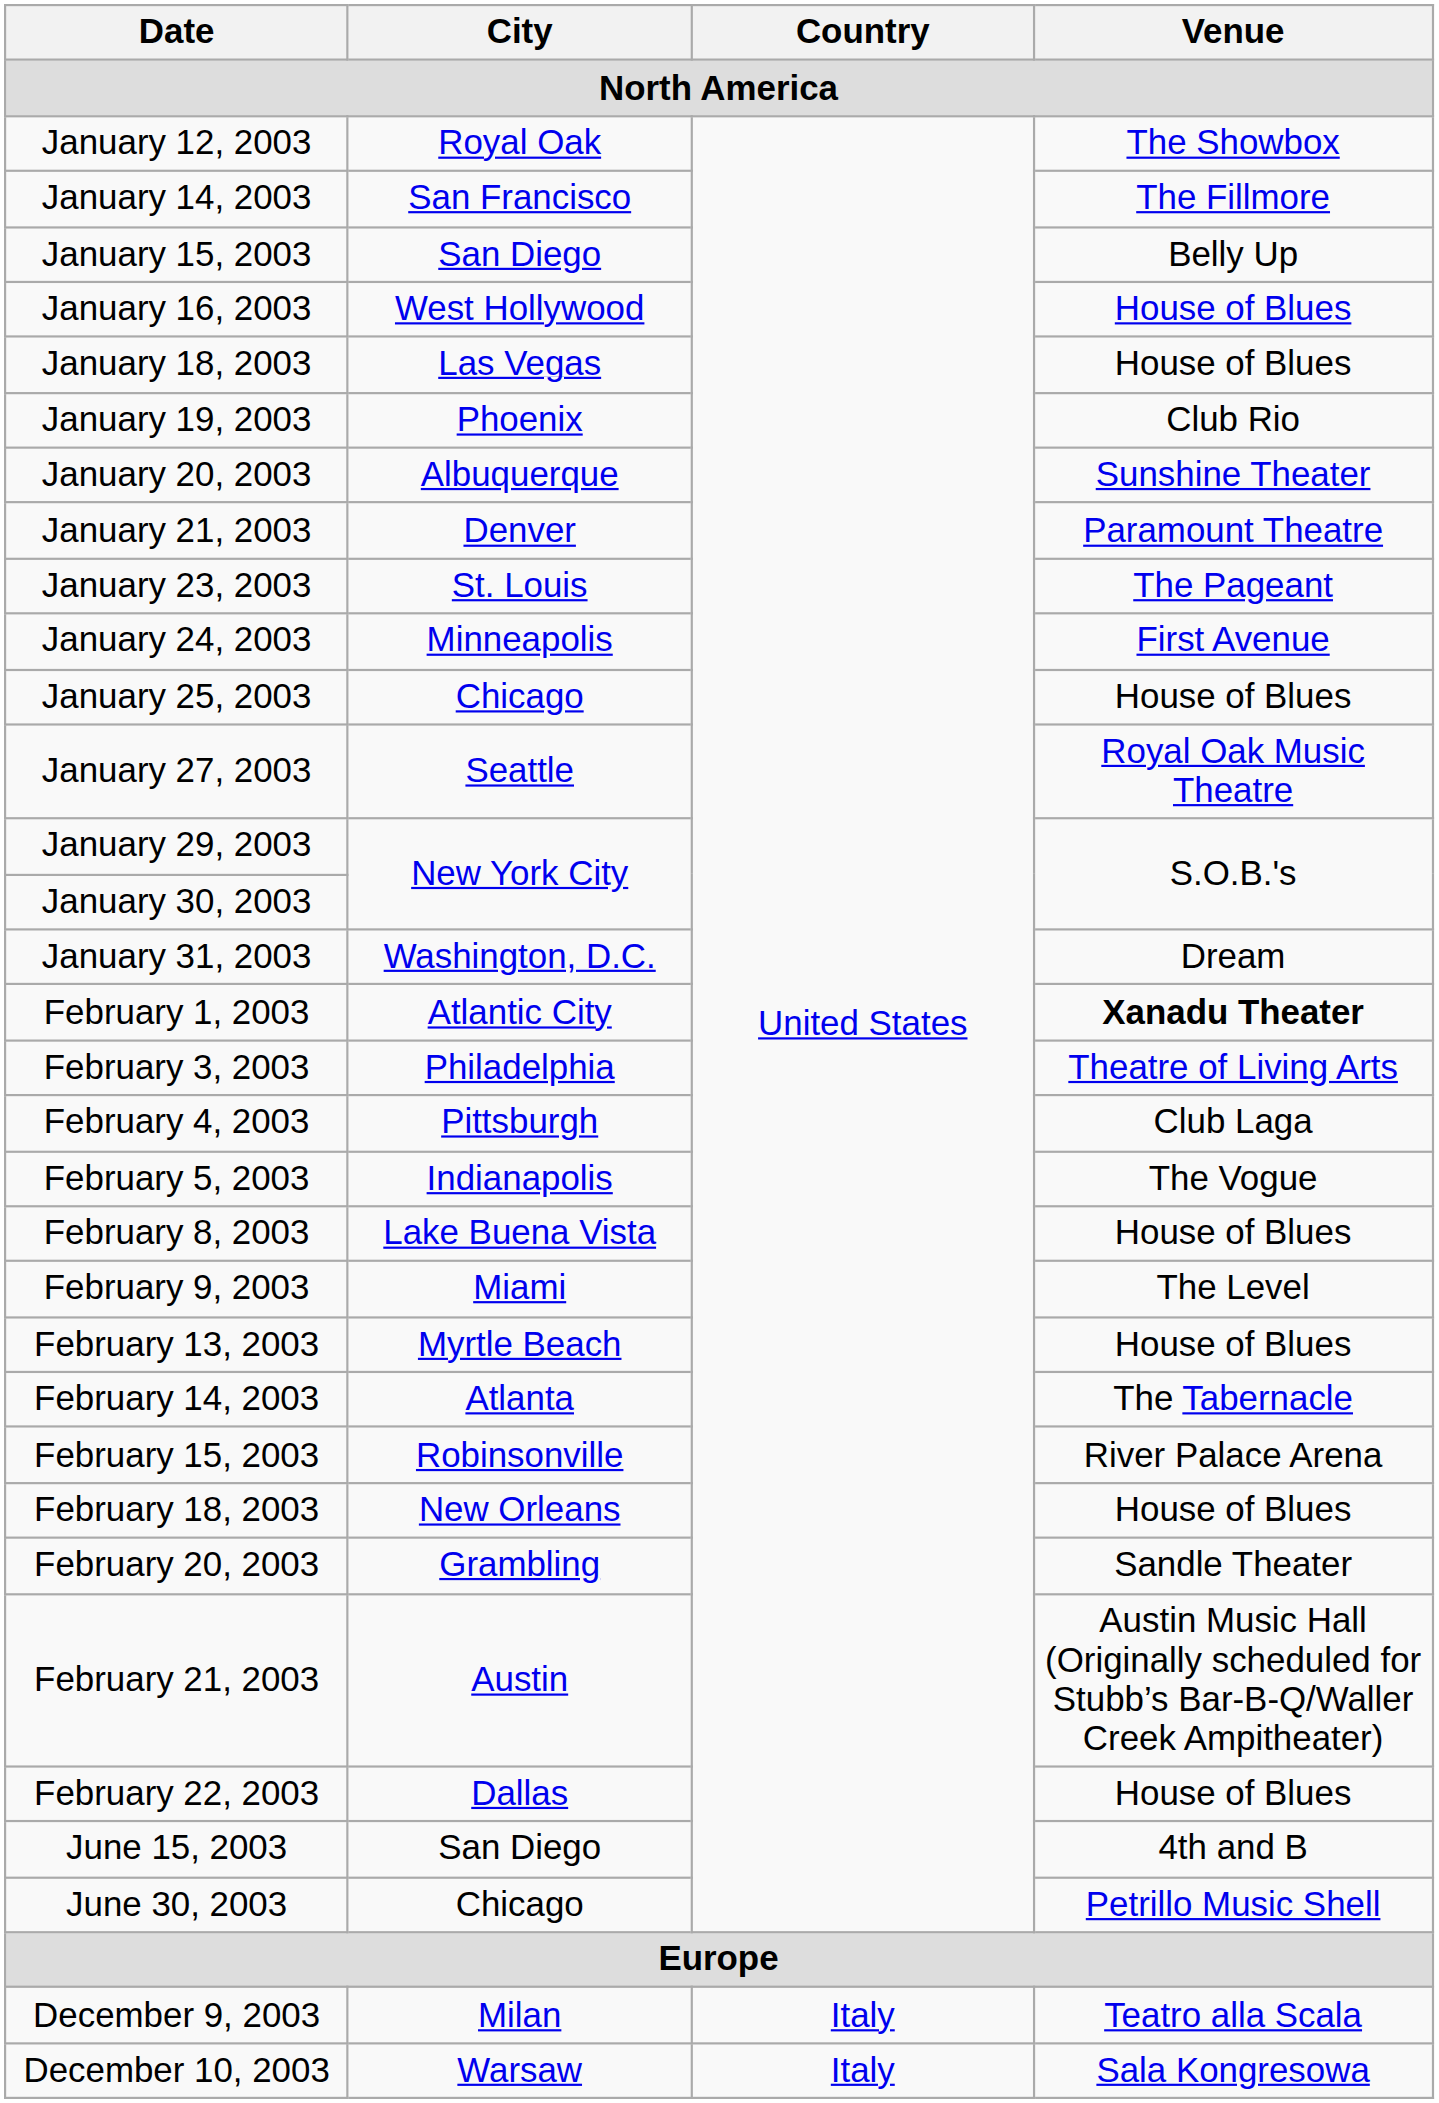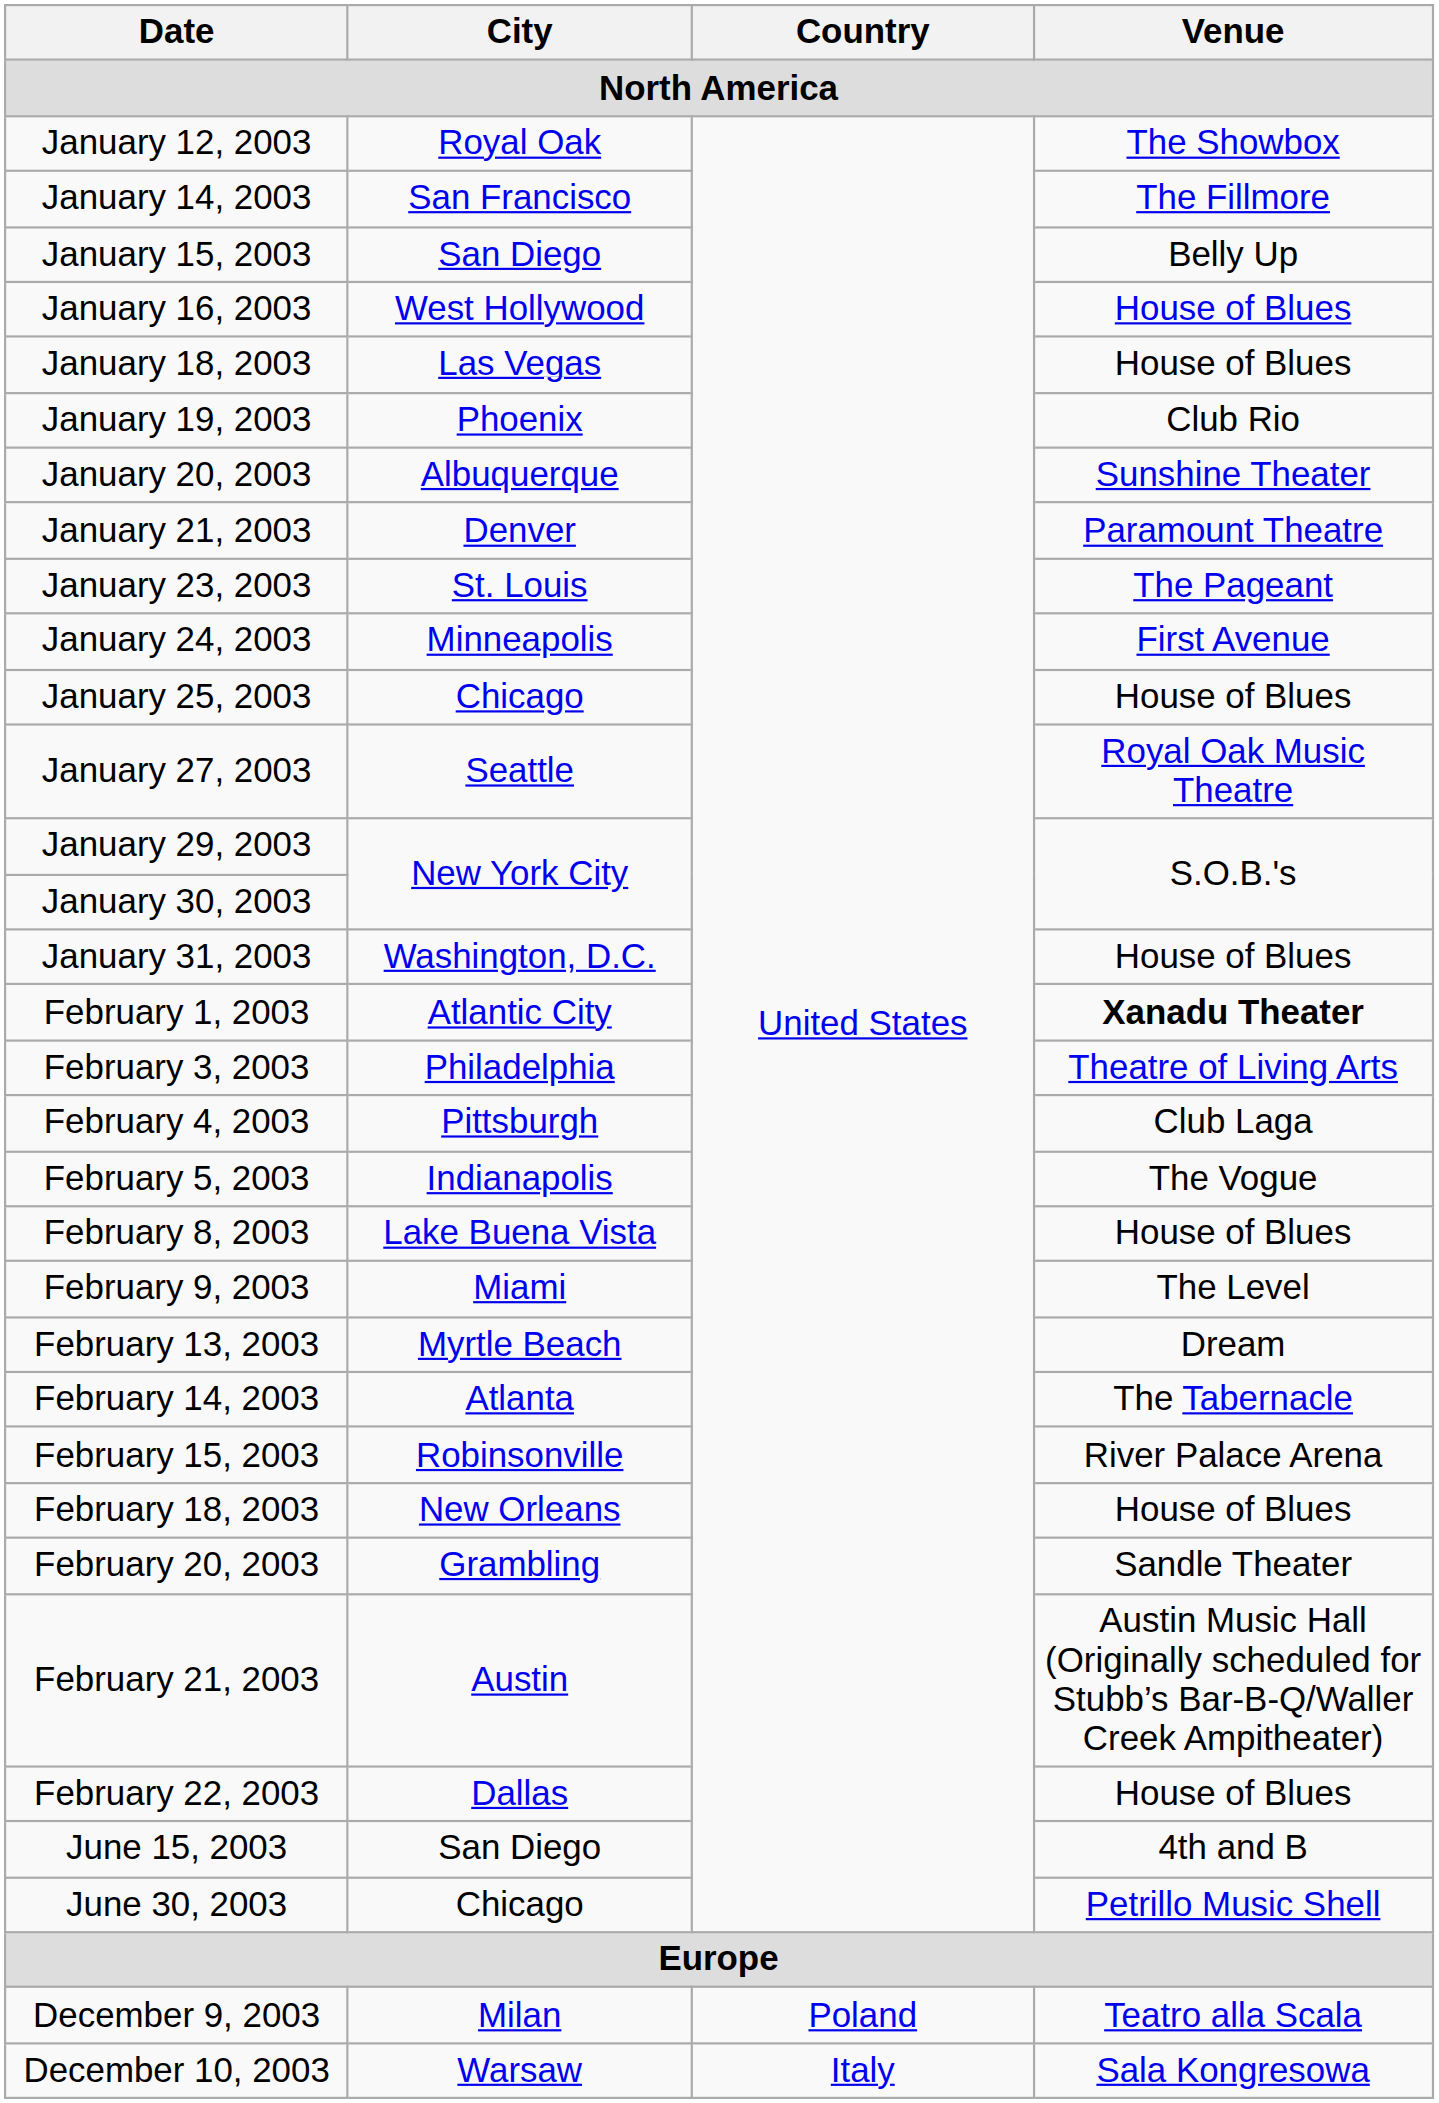 <table class="wikitable" style="text-align:center;">
 <tr>
 <th width="150">Date</th>
 <th width="150">City</th>
 <th width="150">Country</th>
 <th width="175">Venue</th>
 </tr>
 <tr bgcolor="#DDDDDD">
 <td colspan=4><strong>North America</strong></td>
 </tr>
 <tr>
 <td>January 12, 2003</td>
 <td><a href='#'>Royal Oak</a></td>
 <td rowspan="30"><a href='#'>United States</a></td>
 <td><a href='#'>The Showbox</a></td>
 </tr>
 <tr>
 <td>January 14, 2003</td>
 <td><a href='#'>San Francisco</a></td>
 <td><a href='#'>The Fillmore</a></td>
 </tr>
 <tr>
 <td>January 15, 2003</td>
 <td><a href='#'>San Diego</a></td>
 <td>Belly Up</td>
 </tr>
 <tr>
 <td>January 16, 2003</td>
 <td><a href='#'>West Hollywood</a></td>
 <td><a href='#'>House of Blues</a></td>
 </tr>
 <tr>
 <td>January 18, 2003</td>
 <td><a href='#'>Las Vegas</a></td>
 <td>House of Blues</td>
 </tr>
 <tr>
 <td>January 19, 2003</td>
 <td><a href='#'>Phoenix</a></td>
 <td>Club Rio</td>
 </tr>
 <tr>
 <td>January 20, 2003</td>
 <td><a href='#'>Albuquerque</a></td>
 <td><a href='#'>Sunshine Theater</a></td>
 </tr>
 <tr>
 <td>January 21, 2003</td>
 <td><a href='#'>Denver</a></td>
 <td><a href='#'>Paramount Theatre</a></td>
 </tr>
 <tr>
 <td>January 23, 2003</td>
 <td><a href='#'>St. Louis</a></td>
 <td><a href='#'>The Pageant</a></td>
 </tr>
 <tr>
 <td>January 24, 2003</td>
 <td><a href='#'>Minneapolis</a></td>
 <td><a href='#'>First Avenue</a></td>
 </tr>
 <tr>
 <td>January 25, 2003</td>
 <td><a href='#'>Chicago</a></td>
 <td>House of Blues</td>
 </tr>
 <tr>
 <td>January 27, 2003</td>
 <td><a href='#'>Seattle</a></td>
 <td><a href='#'>Royal Oak Music Theatre</a></td>
 </tr>
 <tr>
 <td>January 29, 2003</td>
 <td rowspan="2"><a href='#'>New York City</a></td>
 <td rowspan="2">S.O.B.'s</td>
 </tr>
 <tr>
 <td>January 30, 2003</td>
 </tr>
 <tr>
 <td>January 31, 2003</td>
 <td><a href='#'>Washington, D.C.</a></td>
-<td>Dream</td>
+<td>House of Blues</td>
 </tr>
 <tr>
 <td>February 1, 2003</td>
 <td><a href='#'>Atlantic City</a></td>
 <td><strong>Xanadu Theater</strong></td>
 </tr>
 <tr>
 <td>February 3, 2003</td>
 <td><a href='#'>Philadelphia</a></td>
 <td><a href='#'>Theatre of Living Arts</a></td>
 </tr>
 <tr>
 <td>February 4, 2003</td>
 <td><a href='#'>Pittsburgh</a></td>
 <td>Club Laga</td>
 </tr>
 <tr>
 <td>February 5, 2003</td>
 <td><a href='#'>Indianapolis</a></td>
 <td>The Vogue</td>
 </tr>
 <tr>
 <td>February 8, 2003</td>
 <td><a href='#'>Lake Buena Vista</a></td>
 <td>House of Blues</td>
 </tr>
 <tr>
 <td>February 9, 2003</td>
 <td><a href='#'>Miami</a></td>
 <td>The Level</td>
 </tr>
 <tr>
 <td>February 13, 2003</td>
 <td><a href='#'>Myrtle Beach</a></td>
-<td>House of Blues</td>
+<td>Dream</td>
 </tr>
 <tr>
 <td>February 14, 2003</td>
 <td><a href='#'>Atlanta</a></td>
 <td>The <a href='#'>Tabernacle</a></td>
 </tr>
 <tr>
 <td>February 15, 2003</td>
 <td><a href='#'>Robinsonville</a></td>
 <td>River Palace Arena</td>
 </tr>
 <tr>
 <td>February 18, 2003</td>
 <td><a href='#'>New Orleans</a></td>
 <td>House of Blues</td>
 </tr>
 <tr>
 <td>February 20, 2003</td>
 <td><a href='#'>Grambling</a></td>
 <td>Sandle Theater</td>
 </tr>
 <tr>
 <td>February 21, 2003</td>
 <td><a href='#'>Austin</a></td>
 <td>Austin Music Hall (Originally scheduled for Stubb’s Bar-B-Q/Waller Creek Ampitheater)</td>
 </tr>
 <tr>
 <td>February 22, 2003</td>
 <td><a href='#'>Dallas</a></td>
 <td>House of Blues</td>
 </tr>
 <tr>
 <td>June 15, 2003</td>
 <td>San Diego</td>
 <td>4th and B</td>
 </tr>
 <tr>
 <td>June 30, 2003</td>
 <td>Chicago</td>
 <td><a href='#'>Petrillo Music Shell</a></td>
 </tr>
 <tr bgcolor="#DDDDDD">
 <td colspan=4><strong>Europe</strong></td>
 </tr>
 <tr>
 <td>December 9, 2003</td>
 <td><a href='#'>Milan</a></td>
-<td><a href='#'>Italy</a></td>
+<td><a href='#'>Poland</a></td>
 <td><a href='#'>Teatro alla Scala</a></td>
 </tr>
 <tr>
 <td>December 10, 2003</td>
 <td><a href='#'>Warsaw</a></td>
 <td><a href='#'>Italy</a></td>
 <td><a href='#'>Sala Kongresowa</a></td>
 </tr>
 </table>
